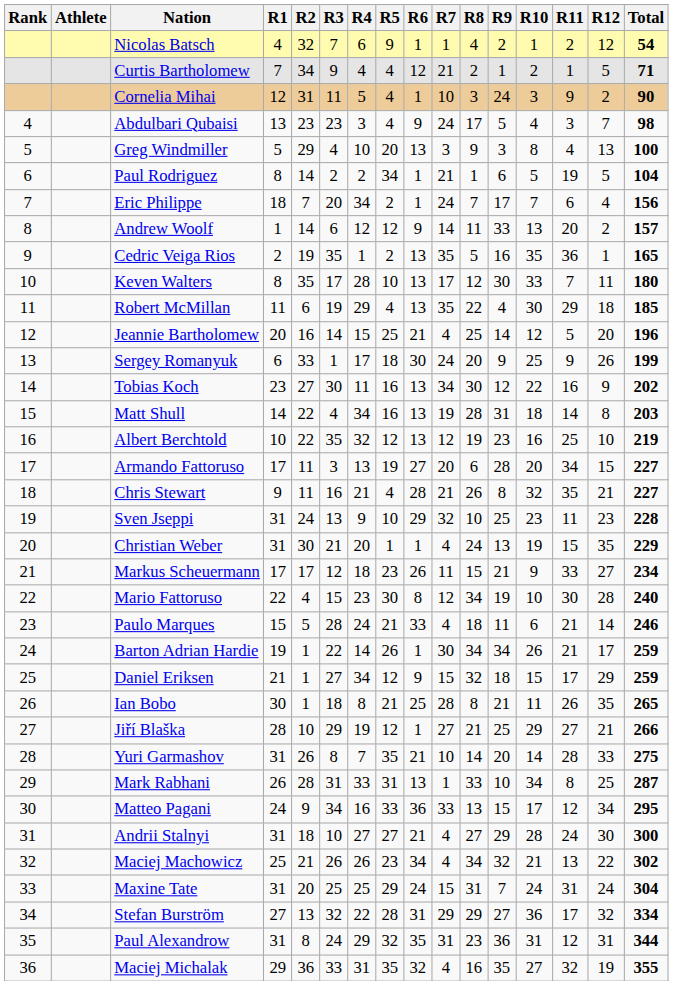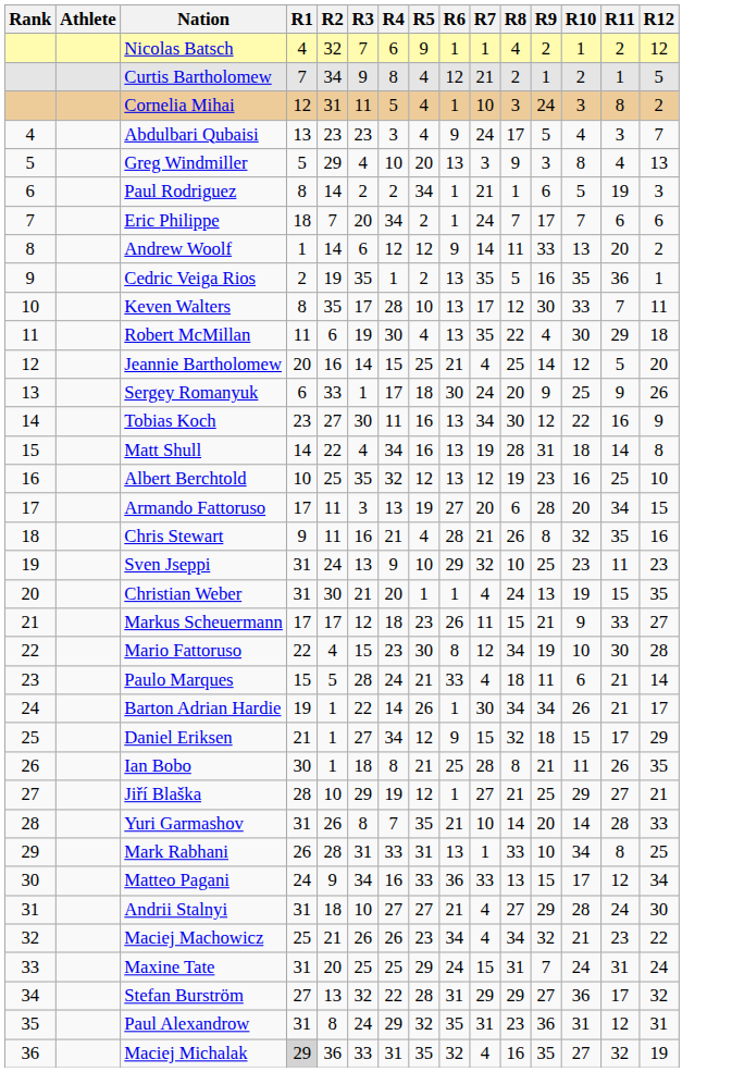 <table class="wikitable sortable" border="1" style="text-align:center">
 <tr>
 <th>Rank</th>
 <th>Athlete</th>
 <th>Nation</th>
 <th>R1</th>
 <th>R2</th>
 <th>R3</th>
 <th>R4</th>
 <th>R5</th>
 <th>R6</th>
 <th>R7</th>
 <th>R8</th>
 <th>R9</th>
 <th>R10</th>
 <th>R11</th>
 <th>R12</th>
-<th>Total</th>
 </tr>
 <tr style="background:#fffcaf;">
 <td></td>
 <td align=left></td>
 <td align=left><a href='#'>Nicolas Batsch</a></td>
 <td>4</td>
 <td>32</td>
 <td>7</td>
 <td>6</td>
 <td>9</td>
 <td>1</td>
 <td>1</td>
 <td>4</td>
 <td>2</td>
 <td>1</td>
 <td>2</td>
 <td>12</td>
-<td><strong>54</strong></td>
 </tr>
 <tr style="background:#e5e5e5;">
 <td></td>
 <td align=left></td>
 <td align=left><a href='#'>Curtis Bartholomew</a></td>
 <td>7</td>
 <td>34</td>
 <td>9</td>
-<td>4</td>
+<td>8</td>
 <td>4</td>
 <td>12</td>
 <td>21</td>
 <td>2</td>
 <td>1</td>
 <td>2</td>
 <td>1</td>
 <td>5</td>
-<td><strong>71</strong></td>
 </tr>
 <tr style="background:#ec9;">
 <td></td>
 <td align=left></td>
 <td align=left><a href='#'>Cornelia Mihai</a></td>
 <td>12</td>
 <td>31</td>
 <td>11</td>
 <td>5</td>
 <td>4</td>
 <td>1</td>
 <td>10</td>
 <td>3</td>
 <td>24</td>
 <td>3</td>
-<td>9</td>
+<td>8</td>
 <td>2</td>
-<td><strong>90</strong></td>
 </tr>
 <tr>
 <td>4</td>
 <td align=left></td>
 <td align=left><a href='#'>Abdulbari Qubaisi</a></td>
 <td>13</td>
 <td>23</td>
 <td>23</td>
 <td>3</td>
 <td>4</td>
 <td>9</td>
 <td>24</td>
 <td>17</td>
 <td>5</td>
 <td>4</td>
 <td>3</td>
 <td>7</td>
-<td><strong>98</strong></td>
 </tr>
 <tr>
 <td>5</td>
 <td align=left></td>
 <td align=left><a href='#'>Greg Windmiller</a></td>
 <td>5</td>
 <td>29</td>
 <td>4</td>
 <td>10</td>
 <td>20</td>
 <td>13</td>
 <td>3</td>
 <td>9</td>
 <td>3</td>
 <td>8</td>
 <td>4</td>
 <td>13</td>
-<td><strong>100</strong></td>
 </tr>
 <tr>
 <td>6</td>
 <td align=left></td>
 <td align=left><a href='#'>Paul Rodriguez</a></td>
 <td>8</td>
 <td>14</td>
 <td>2</td>
 <td>2</td>
 <td>34</td>
 <td>1</td>
 <td>21</td>
 <td>1</td>
 <td>6</td>
 <td>5</td>
 <td>19</td>
-<td>5</td>
-<td><strong>104</strong></td>
+<td>3</td>
 </tr>
 <tr>
 <td>7</td>
 <td align=left></td>
 <td align=left><a href='#'>Eric Philippe</a></td>
 <td>18</td>
 <td>7</td>
 <td>20</td>
 <td>34</td>
 <td>2</td>
 <td>1</td>
 <td>24</td>
 <td>7</td>
 <td>17</td>
 <td>7</td>
 <td>6</td>
-<td>4</td>
-<td><strong>156</strong></td>
+<td>6</td>
 </tr>
 <tr>
 <td>8</td>
 <td align=left></td>
 <td align=left><a href='#'>Andrew Woolf</a></td>
 <td>1</td>
 <td>14</td>
 <td>6</td>
 <td>12</td>
 <td>12</td>
 <td>9</td>
 <td>14</td>
 <td>11</td>
 <td>33</td>
 <td>13</td>
 <td>20</td>
 <td>2</td>
-<td><strong>157</strong></td>
 </tr>
 <tr>
 <td>9</td>
 <td align=left></td>
 <td align=left><a href='#'>Cedric Veiga Rios</a></td>
 <td>2</td>
 <td>19</td>
 <td>35</td>
 <td>1</td>
 <td>2</td>
 <td>13</td>
 <td>35</td>
 <td>5</td>
 <td>16</td>
 <td>35</td>
 <td>36</td>
 <td>1</td>
-<td><strong>165</strong></td>
 </tr>
 <tr>
 <td>10</td>
 <td align=left></td>
 <td align=left><a href='#'>Keven Walters</a></td>
 <td>8</td>
 <td>35</td>
 <td>17</td>
 <td>28</td>
 <td>10</td>
 <td>13</td>
 <td>17</td>
 <td>12</td>
 <td>30</td>
 <td>33</td>
 <td>7</td>
 <td>11</td>
-<td><strong>180</strong></td>
 </tr>
 <tr>
 <td>11</td>
 <td align=left></td>
 <td align=left><a href='#'>Robert McMillan</a></td>
 <td>11</td>
 <td>6</td>
 <td>19</td>
-<td>29</td>
+<td>30</td>
 <td>4</td>
 <td>13</td>
 <td>35</td>
 <td>22</td>
 <td>4</td>
 <td>30</td>
 <td>29</td>
 <td>18</td>
-<td><strong>185</strong></td>
 </tr>
 <tr>
 <td>12</td>
 <td align=left></td>
 <td align=left><a href='#'>Jeannie Bartholomew</a></td>
 <td>20</td>
 <td>16</td>
 <td>14</td>
 <td>15</td>
 <td>25</td>
 <td>21</td>
 <td>4</td>
 <td>25</td>
 <td>14</td>
 <td>12</td>
 <td>5</td>
 <td>20</td>
-<td><strong>196</strong></td>
 </tr>
 <tr>
 <td>13</td>
 <td align=left></td>
 <td align=left><a href='#'>Sergey Romanyuk</a></td>
 <td>6</td>
 <td>33</td>
 <td>1</td>
 <td>17</td>
 <td>18</td>
 <td>30</td>
 <td>24</td>
 <td>20</td>
 <td>9</td>
 <td>25</td>
 <td>9</td>
 <td>26</td>
-<td><strong>199</strong></td>
 </tr>
 <tr>
 <td>14</td>
 <td align=left></td>
 <td align=left><a href='#'>Tobias Koch</a></td>
 <td>23</td>
 <td>27</td>
 <td>30</td>
 <td>11</td>
 <td>16</td>
 <td>13</td>
 <td>34</td>
 <td>30</td>
 <td>12</td>
 <td>22</td>
 <td>16</td>
 <td>9</td>
-<td><strong>202</strong></td>
 </tr>
 <tr>
 <td>15</td>
 <td align=left></td>
 <td align=left><a href='#'>Matt Shull</a></td>
 <td>14</td>
 <td>22</td>
 <td>4</td>
 <td>34</td>
 <td>16</td>
 <td>13</td>
 <td>19</td>
 <td>28</td>
 <td>31</td>
 <td>18</td>
 <td>14</td>
 <td>8</td>
-<td><strong>203</strong></td>
 </tr>
 <tr>
 <td>16</td>
 <td align=left></td>
 <td align=left><a href='#'>Albert Berchtold</a></td>
 <td>10</td>
-<td>22</td>
+<td>25</td>
 <td>35</td>
 <td>32</td>
 <td>12</td>
 <td>13</td>
 <td>12</td>
 <td>19</td>
 <td>23</td>
 <td>16</td>
 <td>25</td>
 <td>10</td>
-<td><strong>219</strong></td>
 </tr>
 <tr>
 <td>17</td>
 <td align=left></td>
 <td align=left><a href='#'>Armando Fattoruso</a></td>
 <td>17</td>
 <td>11</td>
 <td>3</td>
 <td>13</td>
 <td>19</td>
 <td>27</td>
 <td>20</td>
 <td>6</td>
 <td>28</td>
 <td>20</td>
 <td>34</td>
 <td>15</td>
-<td><strong>227</strong></td>
 </tr>
 <tr>
 <td>18</td>
 <td align=left></td>
 <td align=left><a href='#'>Chris Stewart</a></td>
 <td>9</td>
 <td>11</td>
 <td>16</td>
 <td>21</td>
 <td>4</td>
 <td>28</td>
 <td>21</td>
 <td>26</td>
 <td>8</td>
 <td>32</td>
 <td>35</td>
-<td>21</td>
-<td><strong>227</strong></td>
+<td>16</td>
 </tr>
 <tr>
 <td>19</td>
 <td align=left></td>
 <td align=left><a href='#'>Sven Jseppi</a></td>
 <td>31</td>
 <td>24</td>
 <td>13</td>
 <td>9</td>
 <td>10</td>
 <td>29</td>
 <td>32</td>
 <td>10</td>
 <td>25</td>
 <td>23</td>
 <td>11</td>
 <td>23</td>
-<td><strong>228</strong></td>
 </tr>
 <tr>
 <td>20</td>
 <td align=left></td>
 <td align=left><a href='#'>Christian Weber</a></td>
 <td>31</td>
 <td>30</td>
 <td>21</td>
 <td>20</td>
 <td>1</td>
 <td>1</td>
 <td>4</td>
 <td>24</td>
 <td>13</td>
 <td>19</td>
 <td>15</td>
 <td>35</td>
-<td><strong>229</strong></td>
 </tr>
 <tr>
 <td>21</td>
 <td align=left></td>
 <td align=left><a href='#'>Markus Scheuermann</a></td>
 <td>17</td>
 <td>17</td>
 <td>12</td>
 <td>18</td>
 <td>23</td>
 <td>26</td>
 <td>11</td>
 <td>15</td>
 <td>21</td>
 <td>9</td>
 <td>33</td>
 <td>27</td>
-<td><strong>234</strong></td>
 </tr>
 <tr>
 <td>22</td>
 <td align=left></td>
 <td align=left><a href='#'>Mario Fattoruso</a></td>
 <td>22</td>
 <td>4</td>
 <td>15</td>
 <td>23</td>
 <td>30</td>
 <td>8</td>
 <td>12</td>
 <td>34</td>
 <td>19</td>
 <td>10</td>
 <td>30</td>
 <td>28</td>
-<td><strong>240</strong></td>
 </tr>
 <tr>
 <td>23</td>
 <td align=left></td>
 <td align=left><a href='#'>Paulo Marques</a></td>
 <td>15</td>
 <td>5</td>
 <td>28</td>
 <td>24</td>
 <td>21</td>
 <td>33</td>
 <td>4</td>
 <td>18</td>
 <td>11</td>
 <td>6</td>
 <td>21</td>
 <td>14</td>
-<td><strong>246</strong></td>
 </tr>
 <tr>
 <td>24</td>
 <td align=left></td>
 <td align=left><a href='#'>Barton Adrian Hardie</a></td>
 <td>19</td>
 <td>1</td>
 <td>22</td>
 <td>14</td>
 <td>26</td>
 <td>1</td>
 <td>30</td>
 <td>34</td>
 <td>34</td>
 <td>26</td>
 <td>21</td>
 <td>17</td>
-<td><strong>259</strong></td>
 </tr>
 <tr>
 <td>25</td>
 <td align=left></td>
 <td align=left><a href='#'>Daniel Eriksen</a></td>
 <td>21</td>
 <td>1</td>
 <td>27</td>
 <td>34</td>
 <td>12</td>
 <td>9</td>
 <td>15</td>
 <td>32</td>
 <td>18</td>
 <td>15</td>
 <td>17</td>
 <td>29</td>
-<td><strong>259</strong></td>
 </tr>
 <tr>
 <td>26</td>
 <td align=left></td>
 <td align=left><a href='#'>Ian Bobo</a></td>
 <td>30</td>
 <td>1</td>
 <td>18</td>
 <td>8</td>
 <td>21</td>
 <td>25</td>
 <td>28</td>
 <td>8</td>
 <td>21</td>
 <td>11</td>
 <td>26</td>
 <td>35</td>
-<td><strong>265</strong></td>
 </tr>
 <tr>
 <td>27</td>
 <td align=left></td>
 <td align=left><a href='#'>Jiří Blaška</a></td>
 <td>28</td>
 <td>10</td>
 <td>29</td>
 <td>19</td>
 <td>12</td>
 <td>1</td>
 <td>27</td>
 <td>21</td>
 <td>25</td>
 <td>29</td>
 <td>27</td>
 <td>21</td>
-<td><strong>266</strong></td>
 </tr>
 <tr>
 <td>28</td>
 <td align=left></td>
 <td align=left><a href='#'>Yuri Garmashov</a></td>
 <td>31</td>
 <td>26</td>
 <td>8</td>
 <td>7</td>
 <td>35</td>
 <td>21</td>
 <td>10</td>
 <td>14</td>
 <td>20</td>
 <td>14</td>
 <td>28</td>
 <td>33</td>
-<td><strong>275</strong></td>
 </tr>
 <tr>
 <td>29</td>
 <td align=left></td>
 <td align=left><a href='#'>Mark Rabhani</a></td>
 <td>26</td>
 <td>28</td>
 <td>31</td>
 <td>33</td>
 <td>31</td>
 <td>13</td>
 <td>1</td>
 <td>33</td>
 <td>10</td>
 <td>34</td>
 <td>8</td>
 <td>25</td>
-<td><strong>287</strong></td>
 </tr>
 <tr>
 <td>30</td>
 <td align=left></td>
 <td align=left><a href='#'>Matteo Pagani</a></td>
 <td>24</td>
 <td>9</td>
 <td>34</td>
 <td>16</td>
 <td>33</td>
 <td>36</td>
 <td>33</td>
 <td>13</td>
 <td>15</td>
 <td>17</td>
 <td>12</td>
 <td>34</td>
-<td><strong>295</strong></td>
 </tr>
 <tr>
 <td>31</td>
 <td align=left></td>
 <td align=left><a href='#'>Andrii Stalnyi</a></td>
 <td>31</td>
 <td>18</td>
 <td>10</td>
 <td>27</td>
 <td>27</td>
 <td>21</td>
 <td>4</td>
 <td>27</td>
 <td>29</td>
 <td>28</td>
 <td>24</td>
 <td>30</td>
-<td><strong>300</strong></td>
 </tr>
 <tr>
 <td>32</td>
 <td align=left></td>
 <td align=left><a href='#'>Maciej Machowicz</a></td>
 <td>25</td>
 <td>21</td>
 <td>26</td>
 <td>26</td>
 <td>23</td>
 <td>34</td>
 <td>4</td>
 <td>34</td>
 <td>32</td>
 <td>21</td>
-<td>13</td>
+<td>23</td>
 <td>22</td>
-<td><strong>302</strong></td>
 </tr>
 <tr>
 <td>33</td>
 <td align=left></td>
 <td align=left><a href='#'>Maxine Tate</a></td>
 <td>31</td>
 <td>20</td>
 <td>25</td>
 <td>25</td>
 <td>29</td>
 <td>24</td>
 <td>15</td>
 <td>31</td>
 <td>7</td>
 <td>24</td>
 <td>31</td>
 <td>24</td>
-<td><strong>304</strong></td>
 </tr>
 <tr>
 <td>34</td>
 <td align=left></td>
 <td align=left><a href='#'>Stefan Burström</a></td>
 <td>27</td>
 <td>13</td>
 <td>32</td>
 <td>22</td>
 <td>28</td>
 <td>31</td>
 <td>29</td>
 <td>29</td>
 <td>27</td>
 <td>36</td>
 <td>17</td>
 <td>32</td>
-<td><strong>334</strong></td>
 </tr>
 <tr>
 <td>35</td>
 <td align=left></td>
 <td align=left><a href='#'>Paul Alexandrow</a></td>
 <td>31</td>
 <td>8</td>
 <td>24</td>
 <td>29</td>
 <td>32</td>
 <td>35</td>
 <td>31</td>
 <td>23</td>
 <td>36</td>
 <td>31</td>
 <td>12</td>
 <td>31</td>
-<td><strong>344</strong></td>
 </tr>
 <tr>
 <td>36</td>
 <td align=left></td>
 <td align=left><a href='#'>Maciej Michalak</a></td>
-<td>29</td>
+<td style="background: lightgrey;">29</td>
 <td>36</td>
 <td>33</td>
 <td>31</td>
 <td>35</td>
 <td>32</td>
 <td>4</td>
 <td>16</td>
 <td>35</td>
 <td>27</td>
 <td>32</td>
 <td>19</td>
-<td><strong>355</strong></td>
 </tr>
 </table>
